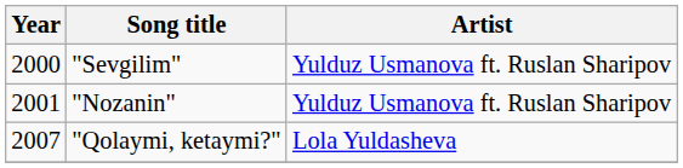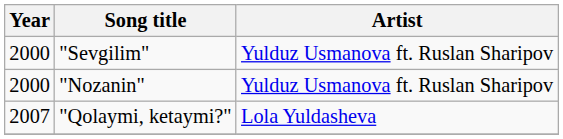 <table class = "wikitable sortable">
 <tr>
 <th>Year</th>
 <th>Song title</th>
 <th>Artist</th>
 </tr>
 <tr>
 <td rowspan=1>2000</td>
 <td>"Sevgilim"</td>
 <td rowspan=1><a href='#'>Yulduz Usmanova</a> ft. Ruslan Sharipov</td>
 </tr>
 <tr>
-<td rowspan=1>2001</td>
+<td rowspan=1>2000</td>
 <td>"Nozanin"</td>
 <td rowspan=1><a href='#'>Yulduz Usmanova</a> ft. Ruslan Sharipov</td>
 </tr>
 <tr>
 <td rowspan=1>2007</td>
 <td>"Qolaymi, ketaymi?"</td>
 <td rowspan=1><a href='#'>Lola Yuldasheva</a></td>
 </tr>
 <tr>
 </tr>
 </table>
